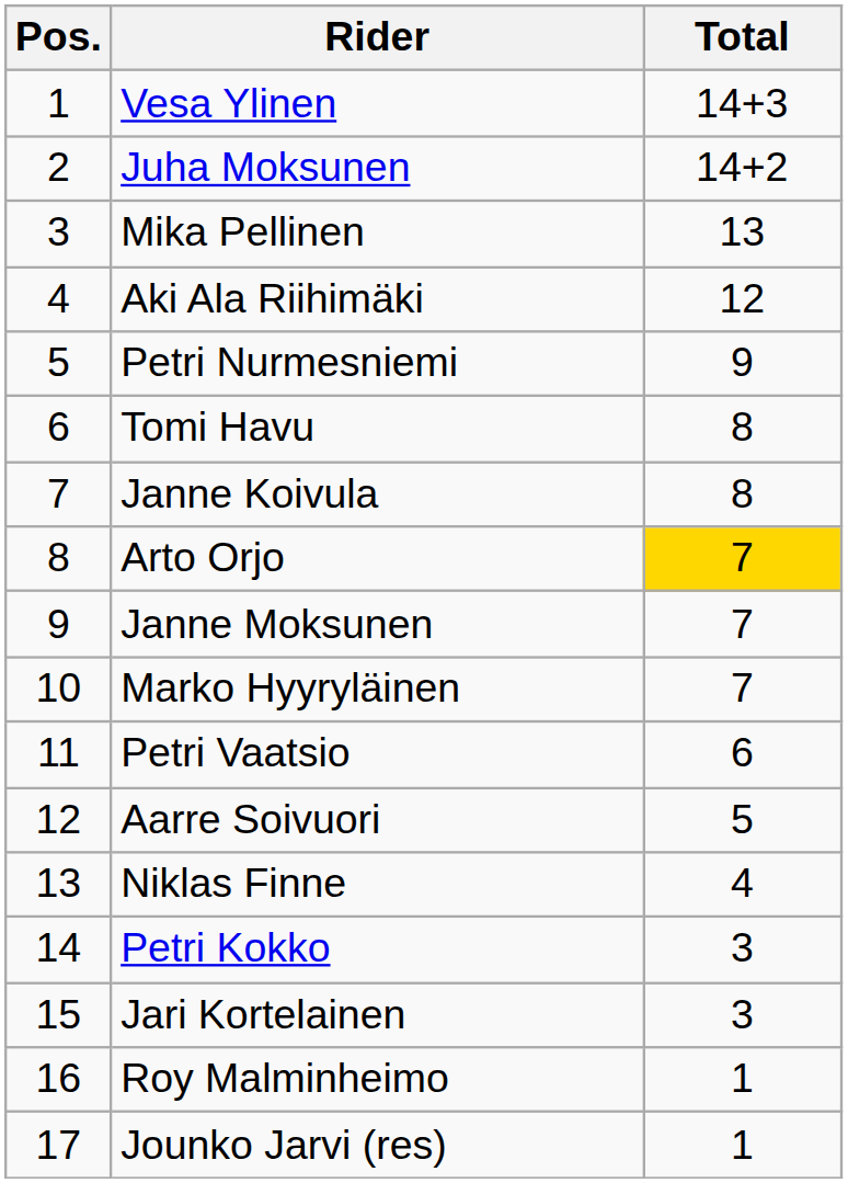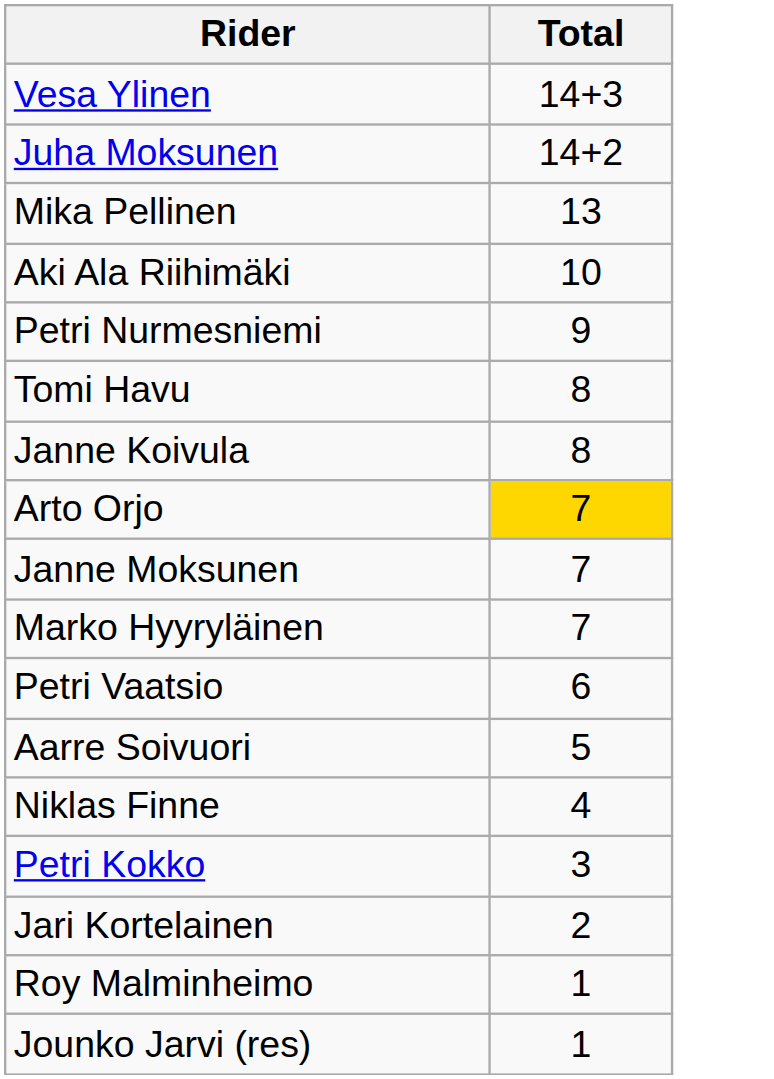 <table class=wikitable>
 <tr>
-<th width=25px>Pos.</th>
 <th width=200px>Rider</th>
 <th width=70px>Total</th>
 </tr>
 <tr align=center >
-<td>1</td>
 <td align=left><a href='#'>Vesa Ylinen</a></td>
 <td>14+3</td>
 </tr>
 <tr align=center >
-<td>2</td>
 <td align=left><a href='#'>Juha Moksunen</a></td>
 <td>14+2</td>
 </tr>
 <tr align=center>
-<td>3</td>
 <td align=left>Mika Pellinen</td>
 <td>13</td>
 </tr>
 <tr align=center>
-<td>4</td>
 <td align=left>Aki Ala Riihimäki</td>
-<td>12</td>
+<td>10</td>
 </tr>
 <tr align=center>
-<td>5</td>
 <td align=left>Petri Nurmesniemi</td>
 <td>9</td>
 </tr>
 <tr align=center>
-<td>6</td>
 <td align=left>Tomi Havu</td>
 <td>8</td>
 </tr>
 <tr align=center>
-<td>7</td>
 <td align=left>Janne Koivula</td>
 <td>8</td>
 </tr>
 <tr align=center>
-<td>8</td>
 <td align=left>Arto Orjo</td>
 <td style="background: gold;">7</td>
 </tr>
 <tr align=center>
-<td>9</td>
 <td align=left>Janne Moksunen</td>
 <td>7</td>
 </tr>
 <tr align=center>
-<td>10</td>
 <td align=left>Marko Hyyryläinen</td>
 <td>7</td>
 </tr>
 <tr align=center>
-<td>11</td>
 <td align=left>Petri Vaatsio</td>
 <td>6</td>
 </tr>
 <tr align=center>
-<td>12</td>
 <td align=left>Aarre Soivuori</td>
 <td>5</td>
 </tr>
 <tr align=center>
-<td>13</td>
 <td align=left>Niklas Finne</td>
 <td>4</td>
 </tr>
 <tr align=center>
-<td>14</td>
 <td align=left><a href='#'>Petri Kokko</a></td>
 <td>3</td>
 </tr>
 <tr align=center>
-<td>15</td>
 <td align=left>Jari Kortelainen</td>
-<td>3</td>
+<td>2</td>
 </tr>
 <tr align=center>
-<td>16</td>
 <td align=left>Roy Malminheimo</td>
 <td>1</td>
 </tr>
 <tr align=center>
-<td>17</td>
 <td align=left>Jounko Jarvi   (res)</td>
 <td>1</td>
 </tr>
 </table>
